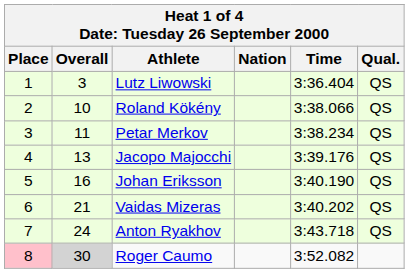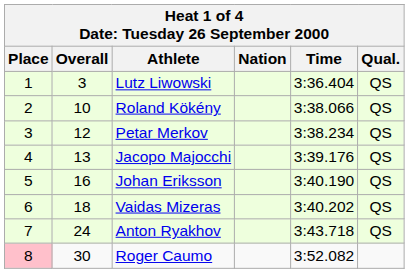 <table class="wikitable sortable">
 <tr>
 <th colspan=6>Heat 1 of 4 <br> Date: Tuesday 26 September 2000</th>
 </tr>
 <tr>
 <th rowspan=1>Place</th>
 <th rowspan=1>Overall</th>
 <th rowspan=1>Athlete</th>
 <th rowspan=1>Nation</th>
 <th rowspan=1>Time</th>
 <th rowspan=1>Qual.</th>
 </tr>
 <tr bgcolor = "eeffdd">
 <td align="center">1</td>
 <td align="center">3</td>
 <td align="left"><a href='#'>Lutz Liwowski</a></td>
 <td align="left"></td>
 <td align="center">3:36.404</td>
 <td align="center">QS</td>
 </tr>
 <tr bgcolor = "eeffdd">
 <td align="center">2</td>
 <td align="center">10</td>
 <td align="left"><a href='#'>Roland Kökény</a></td>
 <td align="left"></td>
 <td align="center">3:38.066</td>
 <td align="center">QS</td>
 </tr>
 <tr bgcolor = "eeffdd">
 <td align="center">3</td>
-<td align="center">11</td>
+<td align="center">12</td>
 <td align="left"><a href='#'>Petar Merkov</a></td>
 <td align="left"></td>
 <td align="center">3:38.234</td>
 <td align="center">QS</td>
 </tr>
 <tr bgcolor = "eeffdd">
 <td align="center">4</td>
 <td align="center">13</td>
 <td align="left"><a href='#'>Jacopo Majocchi</a></td>
 <td align="left"></td>
 <td align="center">3:39.176</td>
 <td align="center">QS</td>
 </tr>
 <tr bgcolor = "eeffdd">
 <td align="center">5</td>
 <td align="center">16</td>
 <td align="left"><a href='#'>Johan Eriksson</a></td>
 <td align="left"></td>
 <td align="center">3:40.190</td>
 <td align="center">QS</td>
 </tr>
 <tr bgcolor = "eeffdd">
 <td align="center">6</td>
-<td align="center">21</td>
+<td align="center">18</td>
 <td align="left"><a href='#'>Vaidas Mizeras</a></td>
 <td align="left"></td>
 <td align="center">3:40.202</td>
 <td align="center">QS</td>
 </tr>
 <tr bgcolor = "eeffdd">
 <td align="center">7</td>
 <td align="center">24</td>
 <td align="left"><a href='#'>Anton Ryakhov</a></td>
 <td align="left"></td>
 <td align="center">3:43.718</td>
 <td align="center">QS</td>
 </tr>
 <tr>
 <td align="center" style="background: pink;">8</td>
-<td align="center" style="background: lightgrey;">30</td>
+<td align="center">30</td>
 <td align="left"><a href='#'>Roger Caumo</a></td>
 <td align="left"></td>
 <td align="center">3:52.082</td>
 <td align="center"></td>
 </tr>
 </table>
